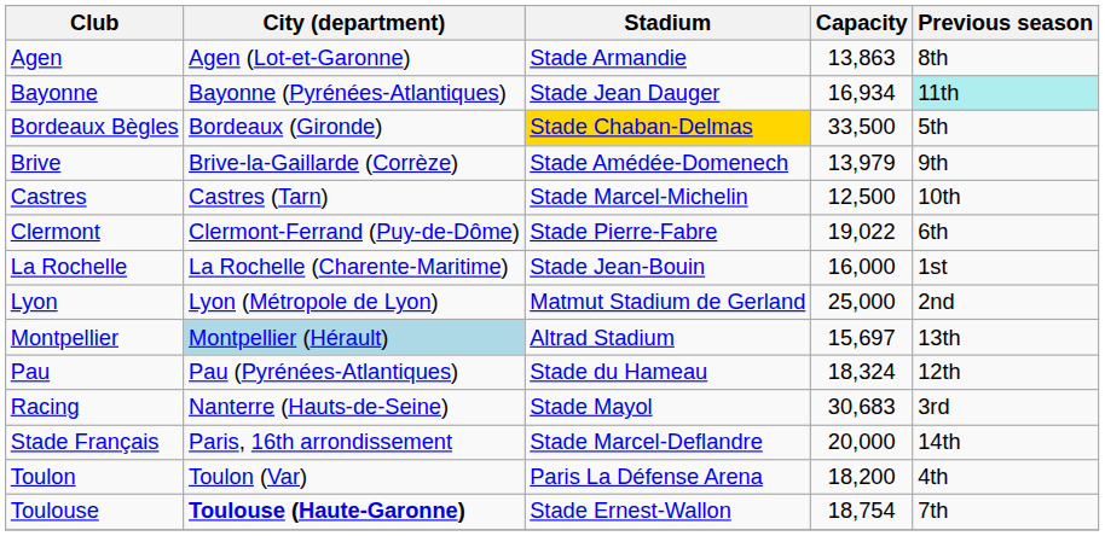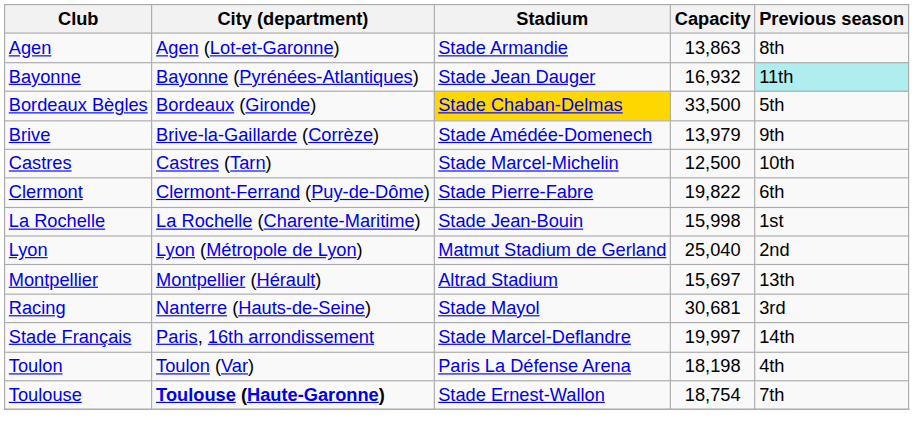 <table class="wikitable sortable">
 <tr>
 <th>Club</th>
 <th>City (department)</th>
 <th>Stadium</th>
 <th>Capacity</th>
 <th>Previous season</th>
 </tr>
 <tr>
 <td><a href='#'>Agen</a></td>
 <td><a href='#'>Agen</a> (<a href='#'>Lot-et-Garonne</a>)</td>
 <td><a href='#'>Stade Armandie</a></td>
 <td align=center>13,863</td>
 <td>8th</td>
 </tr>
 <tr>
 <td><a href='#'>Bayonne</a></td>
 <td><a href='#'>Bayonne</a> (<a href='#'>Pyrénées-Atlantiques</a>)</td>
 <td><a href='#'>Stade Jean Dauger</a></td>
-<td align=center>16,934</td>
+<td align=center>16,932</td>
 <td style="background: paleturquoise;">11th</td>
 </tr>
 <tr>
 <td><a href='#'>Bordeaux Bègles</a></td>
 <td><a href='#'>Bordeaux</a> (<a href='#'>Gironde</a>)</td>
 <td style="background: gold;"><a href='#'>Stade Chaban-Delmas</a></td>
 <td align=center>33,500</td>
 <td>5th</td>
 </tr>
 <tr>
 <td><a href='#'>Brive</a></td>
 <td><a href='#'>Brive-la-Gaillarde</a> (<a href='#'>Corrèze</a>)</td>
 <td><a href='#'>Stade Amédée-Domenech</a></td>
 <td align=center>13,979</td>
 <td>9th</td>
 </tr>
 <tr>
 <td><a href='#'>Castres</a></td>
 <td><a href='#'>Castres</a> (<a href='#'>Tarn</a>)</td>
 <td><a href='#'>Stade Marcel-Michelin</a></td>
 <td align=center>12,500</td>
 <td>10th</td>
 </tr>
 <tr>
 <td><a href='#'>Clermont</a></td>
 <td><a href='#'>Clermont-Ferrand</a> (<a href='#'>Puy-de-Dôme</a>)</td>
 <td><a href='#'>Stade Pierre-Fabre</a></td>
-<td align=center>19,022</td>
+<td align=center>19,822</td>
 <td>6th</td>
 </tr>
 <tr>
 <td><a href='#'>La Rochelle</a></td>
 <td><a href='#'>La Rochelle</a> (<a href='#'>Charente-Maritime</a>)</td>
 <td><a href='#'>Stade Jean-Bouin</a></td>
-<td align=center>16,000</td>
+<td align=center>15,998</td>
 <td>1st</td>
 </tr>
 <tr>
 <td><a href='#'>Lyon</a></td>
 <td><a href='#'>Lyon</a> (<a href='#'>Métropole de Lyon</a>)</td>
 <td><a href='#'>Matmut Stadium de Gerland</a></td>
-<td align=center>25,000</td>
+<td align=center>25,040</td>
 <td>2nd</td>
 </tr>
 <tr>
 <td><a href='#'>Montpellier</a></td>
-<td style="background: lightblue;"><a href='#'>Montpellier</a> (<a href='#'>Hérault</a>)</td>
+<td><a href='#'>Montpellier</a> (<a href='#'>Hérault</a>)</td>
 <td><a href='#'>Altrad Stadium</a></td>
 <td align=center>15,697</td>
 <td>13th</td>
 </tr>
 <tr>
-<td><a href='#'>Pau</a></td>
-<td><a href='#'>Pau</a> (<a href='#'>Pyrénées-Atlantiques</a>)</td>
-<td><a href='#'>Stade du Hameau</a></td>
-<td align=center>18,324</td>
-<td>12th</td>
-</tr>
-<tr>
 <td><a href='#'>Racing</a></td>
 <td><a href='#'>Nanterre</a> (<a href='#'>Hauts-de-Seine</a>)</td>
 <td><a href='#'>Stade Mayol</a></td>
-<td align=center>30,683</td>
+<td align=center>30,681</td>
 <td>3rd</td>
 </tr>
 <tr>
 <td><a href='#'>Stade Français</a></td>
 <td><a href='#'>Paris</a>, <a href='#'>16th arrondissement</a></td>
 <td><a href='#'>Stade Marcel-Deflandre</a></td>
-<td align=center>20,000</td>
+<td align=center>19,997</td>
 <td>14th</td>
 </tr>
 <tr>
 <td><a href='#'>Toulon</a></td>
 <td><a href='#'>Toulon</a> (<a href='#'>Var</a>)</td>
 <td><a href='#'>Paris La Défense Arena</a></td>
-<td align=center>18,200</td>
+<td align=center>18,198</td>
 <td>4th</td>
 </tr>
 <tr>
 <td><a href='#'>Toulouse</a></td>
 <td><strong><a href='#'>Toulouse</a> (<a href='#'>Haute-Garonne</a>)</strong></td>
 <td><a href='#'>Stade Ernest-Wallon</a></td>
 <td align=center>18,754</td>
 <td>7th</td>
 </tr>
 <tr>
 </tr>
 </table>
